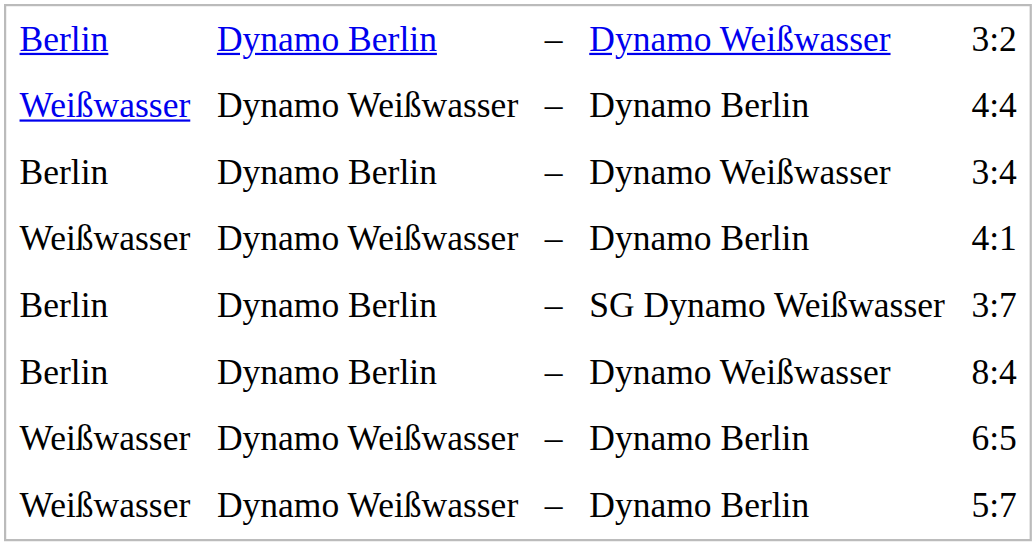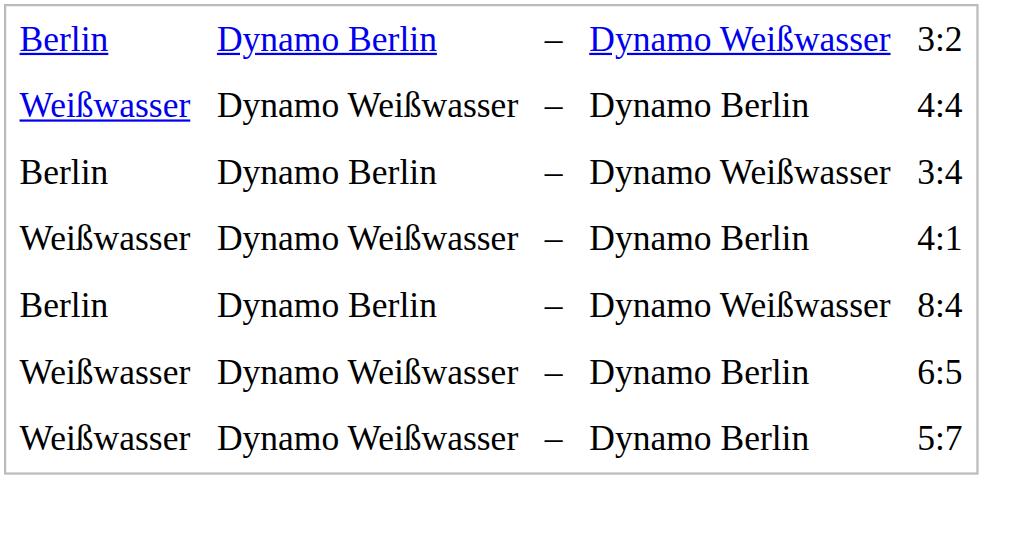 <table cellspacing="0" border="0" cellpadding="6" style="border:1px solid #bbb; background-color:#FFFFFF;">
 <tr>
 <td><a href='#'>Berlin</a></td>
 <td><a href='#'>Dynamo Berlin</a></td>
 <td>–</td>
 <td><a href='#'>Dynamo Weißwasser</a></td>
 <td>3:2</td>
 </tr>
 <tr>
 <td><a href='#'>Weißwasser</a></td>
 <td>Dynamo Weißwasser</td>
 <td>–</td>
 <td>Dynamo Berlin</td>
 <td>4:4</td>
 </tr>
 <tr>
 <td>Berlin</td>
 <td>Dynamo Berlin</td>
 <td>–</td>
 <td>Dynamo Weißwasser</td>
 <td>3:4</td>
 </tr>
 <tr>
 <td>Weißwasser</td>
 <td>Dynamo Weißwasser</td>
 <td>–</td>
 <td>Dynamo Berlin</td>
 <td>4:1</td>
 </tr>
 <tr>
 <td>Berlin</td>
 <td>Dynamo Berlin</td>
 <td>–</td>
-<td>SG Dynamo Weißwasser</td>
-<td>3:7</td>
-</tr>
-<tr>
-<td>Berlin</td>
-<td>Dynamo Berlin</td>
-<td>–</td>
 <td>Dynamo Weißwasser</td>
 <td>8:4</td>
 </tr>
 <tr>
 <td>Weißwasser</td>
 <td>Dynamo Weißwasser</td>
 <td>–</td>
 <td>Dynamo Berlin</td>
 <td>6:5</td>
 </tr>
 <tr>
 <td>Weißwasser</td>
 <td>Dynamo Weißwasser</td>
 <td>–</td>
 <td>Dynamo Berlin</td>
 <td>5:7</td>
 </tr>
 </table>
